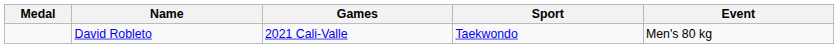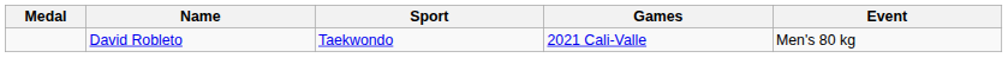 <table class="sortable wikitable">
 <tr>
 <th style="width:5em">Medal</th>
 <th style="width:15em">Name</th>
+<th style="width:15em">Sport</th>
 <th style="width:15em">Games</th>
-<th style="width:15em">Sport</th>
 <th style="width:15em">Event</th>
 </tr>
 <tr>
 <td></td>
 <td><a href='#'>David Robleto</a></td>
+<td> <a href='#'>Taekwondo</a></td>
 <td><a href='#'>2021 Cali-Valle</a></td>
-<td> <a href='#'>Taekwondo</a></td>
 <td>Men's 80 kg</td>
 </tr>
 </table>
